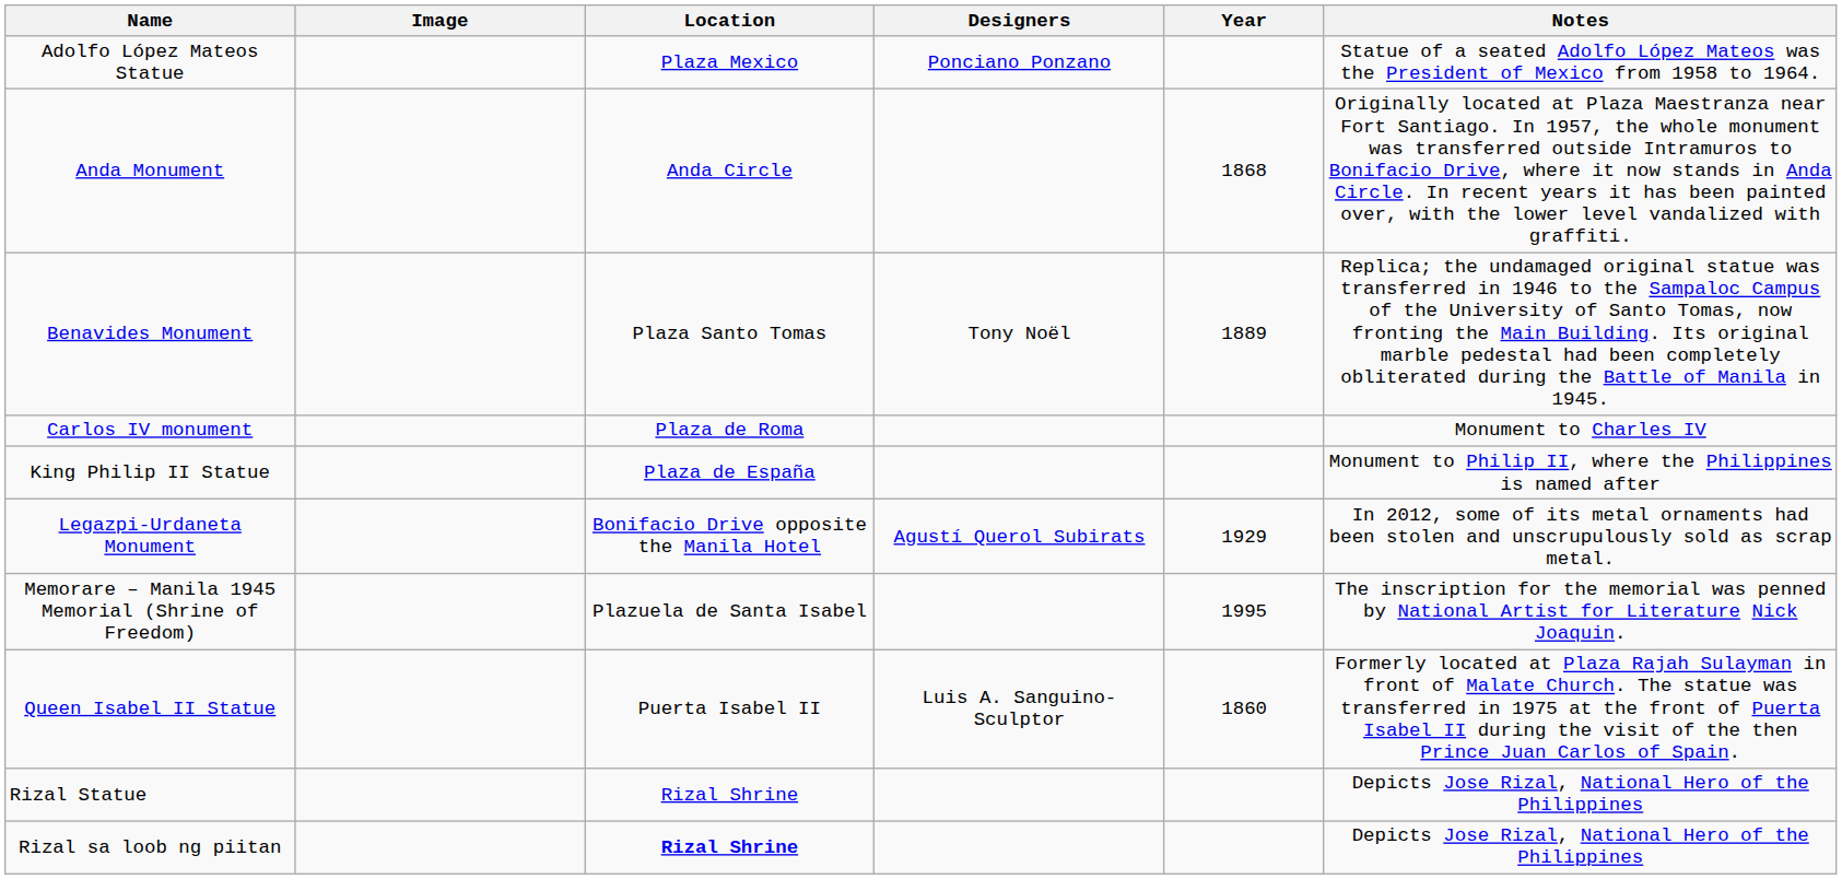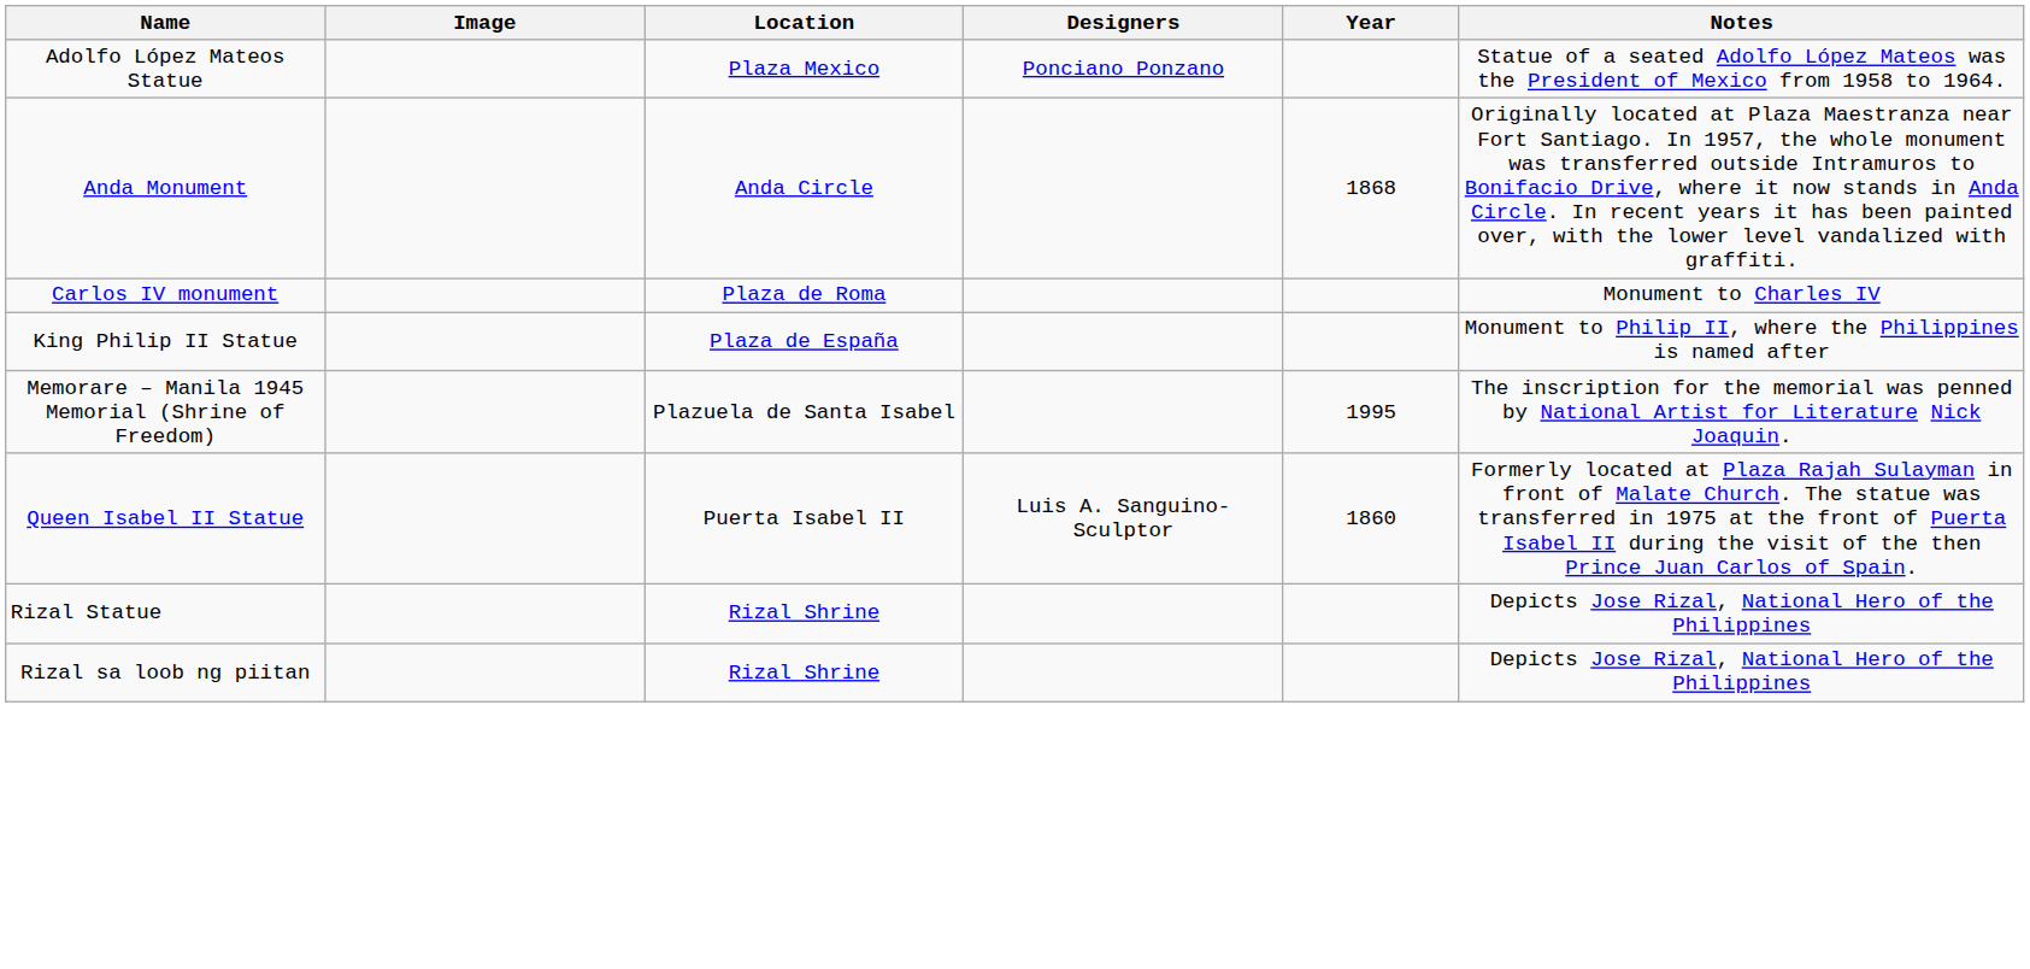 <table class="wikitable plainrowheaders" style="text-align:center; width:99%;">
 <tr>
 <th scope="col" style="width:150px;">Name</th>
 <th scope="col" style="width:150px;">Image</th>
 <th scope="col" style="width:150px;">Location</th>
 <th scope="col" style="width:150px;">Designers</th>
 <th scope="col" style="width:80px;">Year</th>
 <th scope="col" style="width:270px;">Notes</th>
 </tr>
 <tr>
 <td scope="row">Adolfo López Mateos Statue</td>
 <td></td>
 <td><a href='#'>Plaza Mexico</a><br><small></small></td>
 <td><a href='#'>Ponciano Ponzano</a></td>
 <td></td>
 <td>Statue of a seated <a href='#'>Adolfo López Mateos</a> was the <a href='#'>President of Mexico</a> from 1958  to 1964.</td>
 </tr>
 <tr>
 <td scope="row"><a href='#'>Anda Monument</a></td>
 <td></td>
 <td><a href='#'>Anda Circle</a></td>
 <td></td>
 <td>1868</td>
 <td>Originally located at Plaza Maestranza near Fort Santiago. In 1957, the whole monument was transferred outside Intramuros to <a href='#'>Bonifacio Drive</a>, where it now stands in <a href='#'>Anda Circle</a>. In recent years it has been painted over, with the lower level vandalized with graffiti.</td>
 </tr>
 <tr>
-<td scope="row"><a href='#'>Benavides Monument</a></td>
-<td></td>
-<td>Plaza Santo Tomas</td>
-<td>Tony Noël</td>
-<td>1889</td>
-<td>Replica; the undamaged original statue was transferred in 1946 to the <a href='#'>Sampaloc Campus</a> of the University of Santo Tomas, now fronting the <a href='#'>Main Building</a>. Its original marble pedestal had been completely obliterated during the <a href='#'>Battle of Manila</a> in 1945.</td>
-</tr>
-<tr>
 <td scope="row"><a href='#'>Carlos IV monument</a></td>
 <td></td>
 <td><a href='#'>Plaza de Roma</a><br><small></small></td>
 <td></td>
 <td></td>
 <td>Monument to <a href='#'>Charles IV</a></td>
 </tr>
 <tr>
 <td scope="row">King Philip II Statue</td>
 <td></td>
 <td><a href='#'>Plaza de España</a><br><small></small></td>
 <td></td>
 <td></td>
 <td>Monument to <a href='#'>Philip II</a>, where the <a href='#'>Philippines</a> is named after</td>
-</tr>
-<tr>
-<td scope="row"><a href='#'>Legazpi-Urdaneta Monument</a></td>
-<td></td>
-<td><a href='#'>Bonifacio Drive</a> opposite the <a href='#'>Manila Hotel</a></td>
-<td><a href='#'>Agustí Querol Subirats</a></td>
-<td>1929</td>
-<td>In 2012, some of its metal ornaments had been stolen and unscrupulously sold as scrap metal.</td>
 </tr>
 <tr>
 <td scope="row">Memorare – Manila 1945 Memorial (Shrine of Freedom)</td>
 <td></td>
 <td>Plazuela de Santa Isabel</td>
 <td></td>
 <td>1995</td>
 <td>The inscription for the memorial was penned by <a href='#'>National Artist for Literature</a> <a href='#'>Nick Joaquin</a>.</td>
 </tr>
 <tr>
 <td scope="row"><a href='#'>Queen Isabel II Statue</a></td>
 <td></td>
 <td>Puerta Isabel II</td>
 <td>Luis A. Sanguino- Sculptor</td>
 <td>1860</td>
 <td>Formerly located at <a href='#'>Plaza Rajah Sulayman</a> in front of <a href='#'>Malate Church</a>. The statue was transferred in 1975 at the front of <a href='#'>Puerta Isabel II</a> during the visit of the then <a href='#'>Prince Juan Carlos of Spain</a>.</td>
 </tr>
 <tr>
 <td scope="row" style="text-align:left" !>Rizal Statue</td>
 <td></td>
 <td><a href='#'>Rizal Shrine</a></td>
 <td></td>
 <td></td>
 <td>Depicts <a href='#'>Jose Rizal</a>, <a href='#'>National Hero of the Philippines</a></td>
 </tr>
 <tr>
 <td>Rizal sa loob ng piitan</td>
 <td></td>
-<td><strong><a href='#'>Rizal Shrine</a></strong></td>
+<td><a href='#'>Rizal Shrine</a></td>
 <td></td>
 <td></td>
 <td>Depicts <a href='#'>Jose Rizal</a>, <a href='#'>National Hero of the Philippines</a></td>
 </tr>
 </table>
